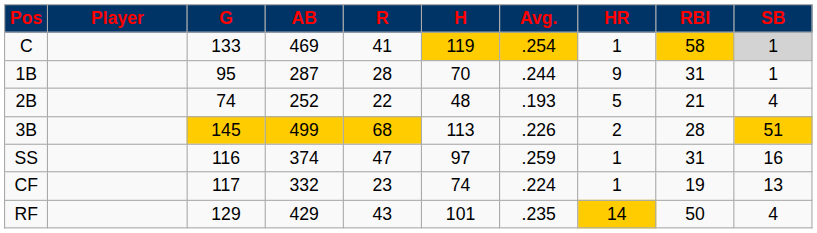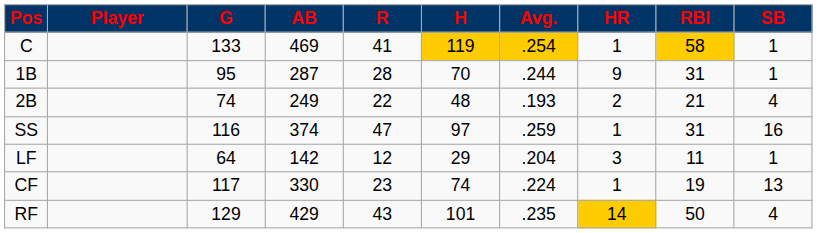 <table class="wikitable sortable">
 <tr>
 <th style="background:#003366;color:red;" width="5%">Pos</th>
 <th style="background:#003366;color:red;" width="16%">Player</th>
 <th style="background:#003366;color:red;" width="9%">G</th>
 <th style="background:#003366;color:red;" width="9%">AB</th>
 <th style="background:#003366;color:red;" width="9%">R</th>
 <th style="background:#003366;color:red;" width="9%">H</th>
 <th style="background:#003366;color:red;" width="9%">Avg.</th>
 <th style="background:#003366;color:red;" width="9%">HR</th>
 <th style="background:#003366;color:red;" width="9%">RBI</th>
 <th style="background:#003366;color:red;" width="9%">SB</th>
 </tr>
 <tr align="center">
 <td>C</td>
 <td></td>
 <td>133</td>
 <td>469</td>
 <td>41</td>
 <td bgcolor="#FFCC00">119</td>
 <td bgcolor="#FFCC00">.254</td>
 <td>1</td>
 <td bgcolor="#FFCC00">58</td>
-<td style="background: lightgrey;">1</td>
+<td>1</td>
 </tr>
 <tr align="center">
 <td>1B</td>
 <td></td>
 <td>95</td>
 <td>287</td>
 <td>28</td>
 <td>70</td>
 <td>.244</td>
 <td>9</td>
 <td>31</td>
 <td>1</td>
 </tr>
 <tr align="center">
 <td>2B</td>
 <td></td>
 <td>74</td>
-<td>252</td>
+<td>249</td>
 <td>22</td>
 <td>48</td>
 <td>.193</td>
-<td>5</td>
+<td>2</td>
 <td>21</td>
 <td>4</td>
-</tr>
-<tr align="center">
-<td>3B</td>
-<td></td>
-<td bgcolor="#FFCC00">145</td>
-<td bgcolor="#FFCC00">499</td>
-<td bgcolor="#FFCC00">68</td>
-<td>113</td>
-<td>.226</td>
-<td>2</td>
-<td>28</td>
-<td bgcolor="#FFCC00">51</td>
 </tr>
 <tr align="center">
 <td>SS</td>
 <td></td>
 <td>116</td>
 <td>374</td>
 <td>47</td>
 <td>97</td>
 <td>.259</td>
 <td>1</td>
 <td>31</td>
 <td>16</td>
 </tr>
 <tr align="center">
+<td>LF</td>
+<td></td>
+<td>64</td>
+<td>142</td>
+<td>12</td>
+<td>29</td>
+<td>.204</td>
+<td>3</td>
+<td>11</td>
+<td>1</td>
+</tr>
+<tr align="center">
 <td>CF</td>
 <td></td>
 <td>117</td>
-<td>332</td>
+<td>330</td>
 <td>23</td>
 <td>74</td>
 <td>.224</td>
 <td>1</td>
 <td>19</td>
 <td>13</td>
 </tr>
 <tr align="center">
 <td>RF</td>
 <td></td>
 <td>129</td>
 <td>429</td>
 <td>43</td>
 <td>101</td>
 <td>.235</td>
 <td bgcolor="#FFCC00">14</td>
 <td>50</td>
 <td>4</td>
 </tr>
 </table>
